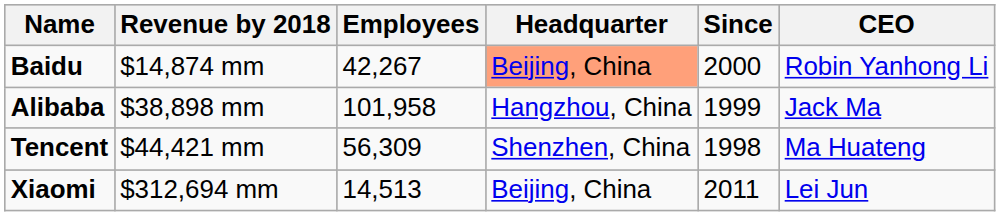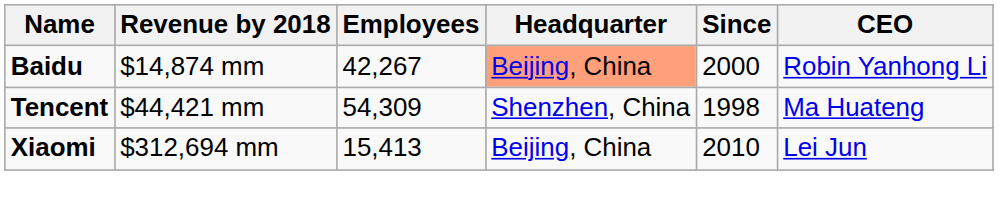 <table class="wikitable">
 <tr>
 <th>Name</th>
 <th>Revenue by 2018</th>
 <th>Employees</th>
 <th>Headquarter</th>
 <th>Since</th>
 <th>CEO</th>
 </tr>
 <tr>
 <td><strong>Baidu</strong></td>
 <td>$14,874 mm</td>
 <td>42,267</td>
 <td style="background: lightsalmon;"><a href='#'>Beijing</a>, China</td>
 <td>2000</td>
 <td><a href='#'>Robin Yanhong Li</a></td>
 </tr>
 <tr>
-<td><strong>Alibaba</strong></td>
-<td>$38,898 mm</td>
-<td>101,958</td>
-<td><a href='#'>Hangzhou</a>, China</td>
-<td>1999</td>
-<td><a href='#'>Jack Ma</a></td>
-</tr>
-<tr>
 <td><strong>Tencent</strong></td>
 <td>$44,421 mm</td>
-<td>56,309</td>
+<td>54,309</td>
 <td><a href='#'>Shenzhen</a>, China</td>
 <td>1998</td>
 <td><a href='#'>Ma Huateng</a></td>
 </tr>
 <tr>
 <td><strong>Xiaomi</strong></td>
 <td>$312,694 mm</td>
-<td>14,513</td>
+<td>15,413</td>
 <td><a href='#'>Beijing</a>, China</td>
-<td>2011</td>
+<td>2010</td>
 <td><a href='#'>Lei Jun</a></td>
 </tr>
 </table>
